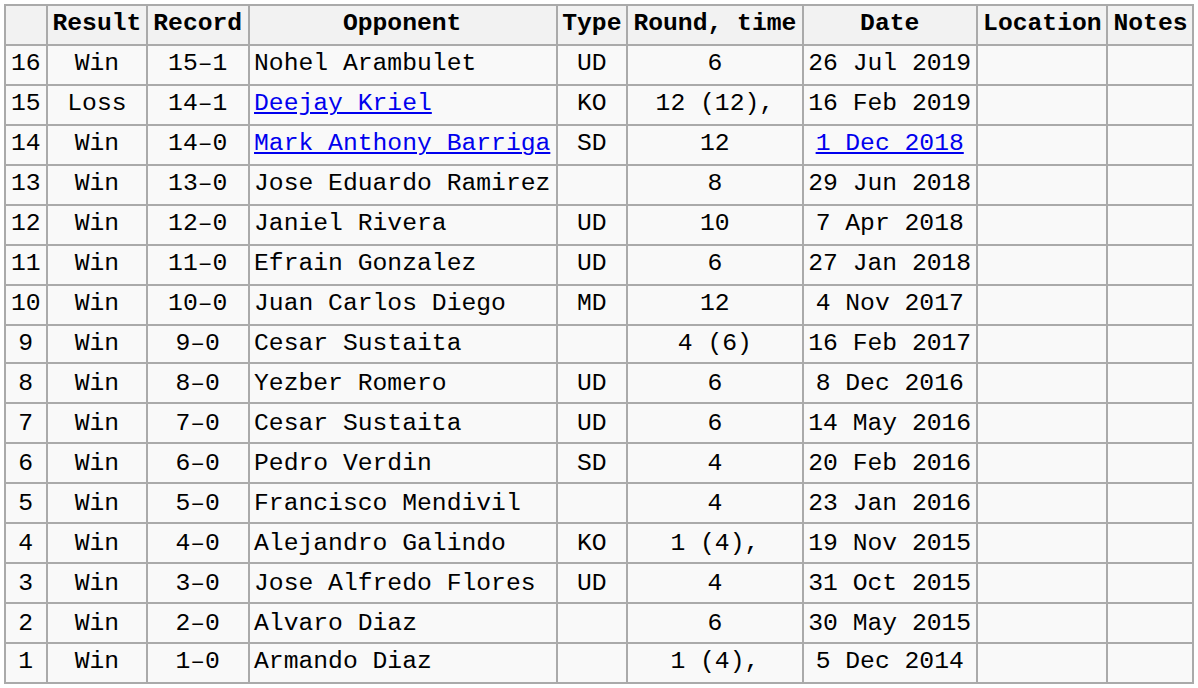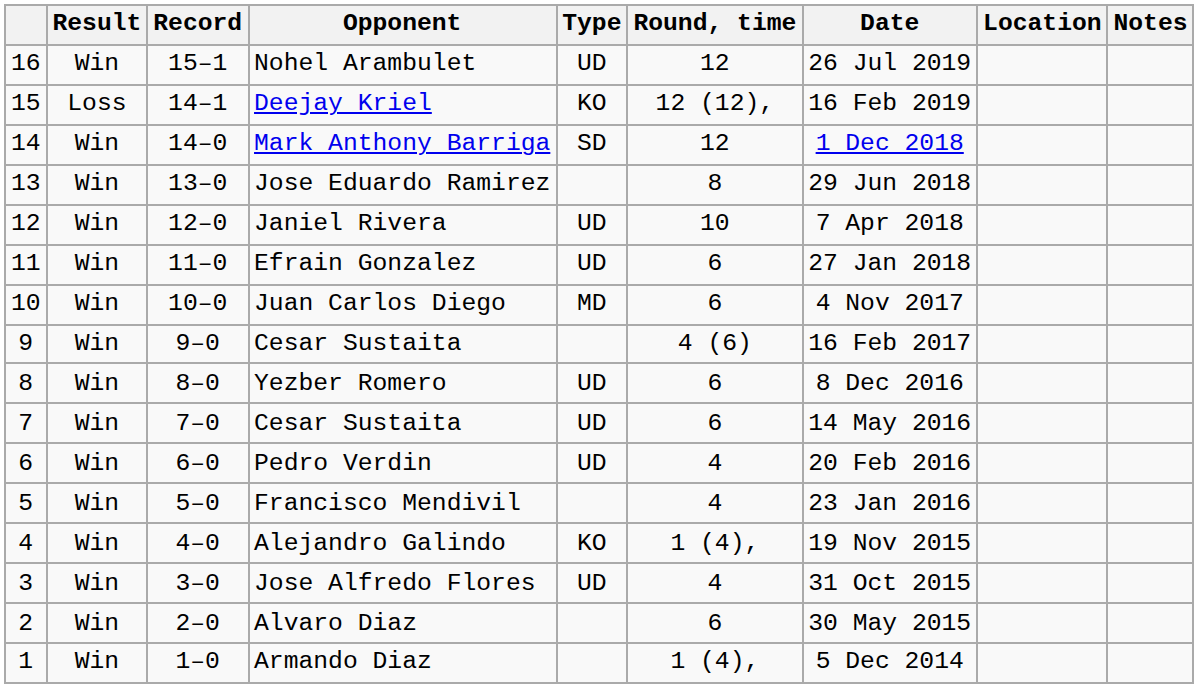 <table class="wikitable" style="text-align:center; font-size:95%">
 <tr>
 <th></th>
 <th>Result</th>
 <th>Record</th>
 <th>Opponent</th>
 <th>Type</th>
 <th>Round, time</th>
 <th>Date</th>
 <th>Location</th>
 <th>Notes</th>
 </tr>
 <tr>
 <td>16</td>
 <td>Win</td>
 <td>15–1</td>
 <td style="text-align:left;">Nohel Arambulet</td>
 <td>UD</td>
-<td>6</td>
+<td>12</td>
 <td>26 Jul 2019</td>
 <td style="text-align:left;"></td>
 <td style="text-align:left;"></td>
 </tr>
 <tr>
 <td>15</td>
 <td>Loss</td>
 <td>14–1</td>
 <td style="text-align:left;"><a href='#'>Deejay Kriel</a></td>
 <td>KO</td>
 <td>12 (12), </td>
 <td>16 Feb 2019</td>
 <td style="text-align:left;"></td>
 <td style="text-align:left;"></td>
 </tr>
 <tr>
 <td>14</td>
 <td>Win</td>
 <td>14–0</td>
 <td style="text-align:left;"><a href='#'>Mark Anthony Barriga</a></td>
 <td>SD</td>
 <td>12</td>
 <td><a href='#'>1 Dec 2018</a></td>
 <td style="text-align:left;"></td>
 <td style="text-align:left;"></td>
 </tr>
 <tr>
 <td>13</td>
 <td>Win</td>
 <td>13–0</td>
 <td style="text-align:left;">Jose Eduardo Ramirez</td>
 <td></td>
 <td>8</td>
 <td>29 Jun 2018</td>
 <td style="text-align:left;"></td>
 <td></td>
 </tr>
 <tr>
 <td>12</td>
 <td>Win</td>
 <td>12–0</td>
 <td style="text-align:left;">Janiel Rivera</td>
 <td>UD</td>
 <td>10</td>
 <td>7 Apr 2018</td>
 <td style="text-align:left;"></td>
 <td style="text-align:left;"></td>
 </tr>
 <tr>
 <td>11</td>
 <td>Win</td>
 <td>11–0</td>
 <td style="text-align:left;">Efrain Gonzalez</td>
 <td>UD</td>
 <td>6</td>
 <td>27 Jan 2018</td>
 <td style="text-align:left;"></td>
 <td></td>
 </tr>
 <tr>
 <td>10</td>
 <td>Win</td>
 <td>10–0</td>
 <td style="text-align:left;">Juan Carlos Diego</td>
 <td>MD</td>
-<td>12</td>
+<td>6</td>
 <td>4 Nov 2017</td>
 <td style="text-align:left;"></td>
 <td></td>
 </tr>
 <tr>
 <td>9</td>
 <td>Win</td>
 <td>9–0</td>
 <td style="text-align:left;">Cesar Sustaita</td>
 <td></td>
 <td>4 (6)</td>
 <td>16 Feb 2017</td>
 <td style="text-align:left;"></td>
 <td></td>
 </tr>
 <tr>
 <td>8</td>
 <td>Win</td>
 <td>8–0</td>
 <td style="text-align:left;">Yezber Romero</td>
 <td>UD</td>
 <td>6</td>
 <td>8 Dec 2016</td>
 <td style="text-align:left;"></td>
 <td></td>
 </tr>
 <tr>
 <td>7</td>
 <td>Win</td>
 <td>7–0</td>
 <td style="text-align:left;">Cesar Sustaita</td>
 <td>UD</td>
 <td>6</td>
 <td>14 May 2016</td>
 <td style="text-align:left;"></td>
 <td></td>
 </tr>
 <tr>
 <td>6</td>
 <td>Win</td>
 <td>6–0</td>
 <td style="text-align:left;">Pedro Verdin</td>
-<td>SD</td>
+<td>UD</td>
 <td>4</td>
 <td>20 Feb 2016</td>
 <td style="text-align:left;"></td>
 <td></td>
 </tr>
 <tr>
 <td>5</td>
 <td>Win</td>
 <td>5–0</td>
 <td style="text-align:left;">Francisco Mendivil</td>
 <td></td>
 <td>4</td>
 <td>23 Jan 2016</td>
 <td style="text-align:left;"></td>
 <td></td>
 </tr>
 <tr>
 <td>4</td>
 <td>Win</td>
 <td>4–0</td>
 <td style="text-align:left;">Alejandro Galindo</td>
 <td>KO</td>
 <td>1 (4), </td>
 <td>19 Nov 2015</td>
 <td style="text-align:left;"></td>
 <td></td>
 </tr>
 <tr>
 <td>3</td>
 <td>Win</td>
 <td>3–0</td>
 <td style="text-align:left;">Jose Alfredo Flores</td>
 <td>UD</td>
 <td>4</td>
 <td>31 Oct 2015</td>
 <td style="text-align:left;"></td>
 <td></td>
 </tr>
 <tr>
 <td>2</td>
 <td>Win</td>
 <td>2–0</td>
 <td style="text-align:left;">Alvaro Diaz</td>
 <td></td>
 <td>6</td>
 <td>30 May 2015</td>
 <td style="text-align:left;"></td>
 <td></td>
 </tr>
 <tr>
 <td>1</td>
 <td>Win</td>
 <td>1–0</td>
 <td style="text-align:left;">Armando Diaz</td>
 <td></td>
 <td>1 (4), </td>
 <td>5 Dec 2014</td>
 <td style="text-align:left;"></td>
 <td></td>
 </tr>
 </table>
